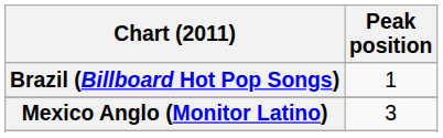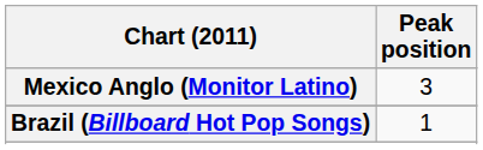 <table class="wikitable sortable plainrowheaders" style="text-align:center">
 <tr>
 <th scope="col">Chart (2011)</th>
 <th scope="col">Peak<br>position</th>
 </tr>
 <tr>
 </tr>
 <tr>
 </tr>
 <tr>
 </tr>
 <tr>
 </tr>
 <tr>
-<th scope="row">Brazil (<a href='#'><em>Billboard</em> Hot Pop Songs</a>)</th>
-<td>1</td>
+<th scope="row">Mexico Anglo (<a href='#'>Monitor Latino</a>)</th>
+<td>3</td>
 </tr>
 <tr>
 </tr>
 <tr>
 </tr>
 <tr>
 </tr>
 <tr>
 </tr>
 <tr>
 </tr>
 <tr>
 </tr>
 <tr>
 </tr>
 <tr>
 </tr>
 <tr>
 </tr>
 <tr>
 </tr>
 <tr>
-<th scope="row">Mexico Anglo (<a href='#'>Monitor Latino</a>)</th>
-<td>3</td>
+<th scope="row">Brazil (<a href='#'><em>Billboard</em> Hot Pop Songs</a>)</th>
+<td>1</td>
 </tr>
 <tr>
 </tr>
 <tr>
 </tr>
 <tr>
 </tr>
 <tr>
 </tr>
 <tr>
 </tr>
 <tr>
 </tr>
 <tr>
 </tr>
 <tr>
 </tr>
 <tr>
 </tr>
 <tr>
 </tr>
 <tr>
 </tr>
 <tr>
 </tr>
 <tr>
 </tr>
 <tr>
 </tr>
 <tr>
 </tr>
 <tr>
 </tr>
 <tr>
 </tr>
 <tr>
 </tr>
 <tr>
 </tr>
 </table>
